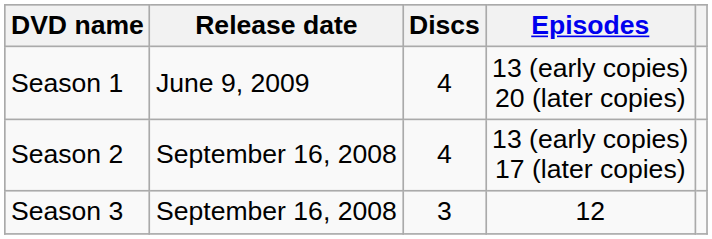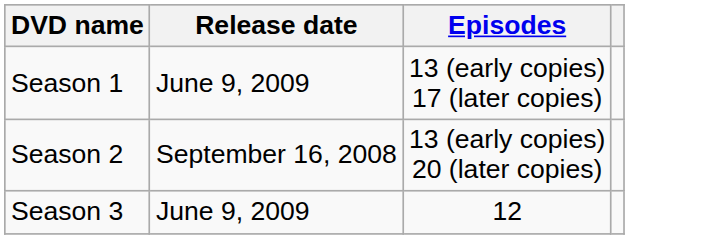 <table class="wikitable">
 <tr>
 <th>DVD name</th>
 <th style="text-align:center;">Release date</th>
-<th>Discs</th>
 <th><a href='#'>Episodes</a></th>
 <th></th>
 </tr>
 <tr>
 <td>Season 1</td>
 <td>June 9, 2009</td>
-<td style="text-align:center;">4</td>
-<td style="text-align:center;">13 (early copies)<br>20 (later copies)</td>
+<td style="text-align:center;">13 (early copies)<br>17 (later copies)</td>
 <td></td>
 </tr>
 <tr>
 <td>Season 2</td>
 <td>September 16, 2008</td>
-<td style="text-align:center;">4</td>
-<td style="text-align:center;">13 (early copies)<br>17 (later copies)</td>
+<td style="text-align:center;">13 (early copies)<br>20 (later copies)</td>
 <td></td>
 </tr>
 <tr>
 <td>Season 3</td>
-<td>September 16, 2008</td>
-<td style="text-align:center;">3</td>
+<td>June 9, 2009</td>
 <td style="text-align:center;">12</td>
 <td></td>
 </tr>
 </table>
